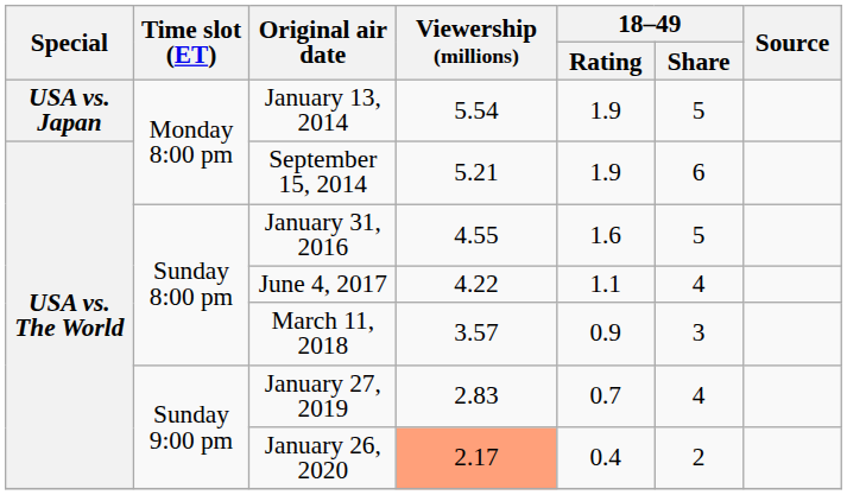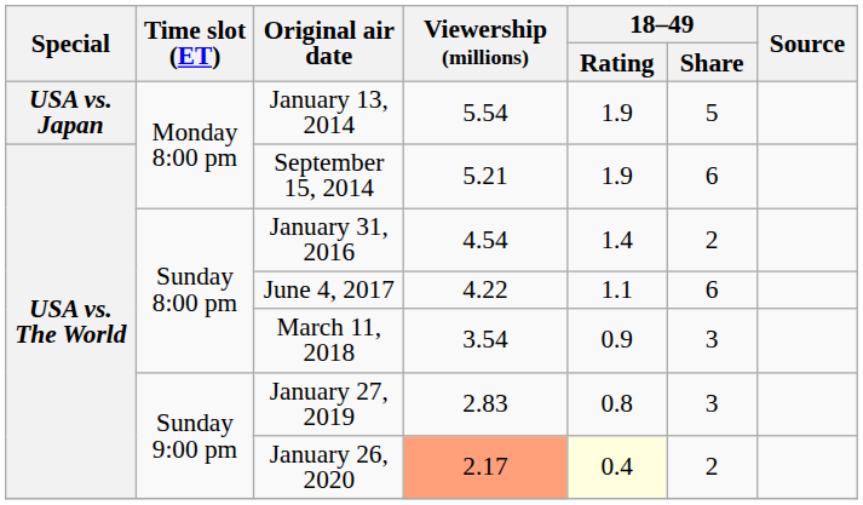 <table class="wikitable" style="text-align:center; line-height:16px; width:60%;">
 <tr>
 <th style="width:12%;" rowspan="2">Special</th>
 <th style="width:9%;" rowspan="2">Time slot (<a href='#'>ET</a>)</th>
 <th style="width:12%;" rowspan="2">Original air date</th>
 <th style="width:12%;" rowspan="2">Viewership <small><br>(millions)</small></th>
 <th style="width:12%;" colspan="2">18–49</th>
 <th style="width:6%;" rowspan="2">Source</th>
 </tr>
 <tr>
 <th style="width:6%;">Rating</th>
 <th style="width:6%;">Share</th>
 </tr>
 <tr>
 <th><em>USA vs. Japan</em></th>
 <td rowspan="2">Monday 8:00 pm</td>
 <td>January 13, 2014</td>
 <td>5.54</td>
 <td>1.9</td>
 <td>5</td>
 <td></td>
 </tr>
 <tr>
 <th rowspan="6"><em>USA vs. The World</em></th>
 <td>September 15, 2014</td>
 <td>5.21</td>
 <td>1.9</td>
 <td>6</td>
 <td></td>
 </tr>
 <tr>
 <td rowspan="3">Sunday 8:00 pm</td>
 <td>January 31, 2016</td>
-<td>4.55</td>
-<td>1.6</td>
-<td>5</td>
+<td>4.54</td>
+<td>1.4</td>
+<td>2</td>
 <td></td>
 </tr>
 <tr>
 <td>June 4, 2017</td>
 <td>4.22</td>
 <td>1.1</td>
-<td>4</td>
+<td>6</td>
 <td></td>
 </tr>
 <tr>
 <td>March 11, 2018</td>
-<td>3.57</td>
+<td>3.54</td>
 <td>0.9</td>
 <td>3</td>
 <td></td>
 </tr>
 <tr>
 <td rowspan="2">Sunday 9:00 pm</td>
 <td>January 27, 2019</td>
 <td>2.83</td>
-<td>0.7</td>
-<td>4</td>
+<td>0.8</td>
+<td>3</td>
 <td></td>
 </tr>
 <tr>
 <td>January 26, 2020</td>
 <td style="background: lightsalmon;">2.17</td>
-<td>0.4</td>
+<td style="background: lightyellow;">0.4</td>
 <td>2</td>
 <td></td>
 </tr>
 <tr>
 </tr>
 </table>
